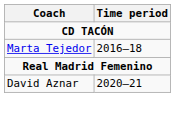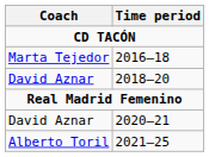 <table class=wikitable>
 <tr>
 <th>Coach</th>
 <th>Time period</th>
 </tr>
 <tr>
 <td colspan="2" align ="center"><strong>CD TACÓN</strong></td>
 </tr>
 <tr>
 <td><a href='#'>Marta Tejedor</a></td>
 <td>2016–18</td>
 </tr>
 <tr>
+<td><a href='#'>David Aznar</a></td>
+<td>2018–20</td>
+</tr>
+<tr>
 <td colspan="2" align="center"><strong>Real Madrid Femenino</strong></td>
 </tr>
 <tr>
 <td>David Aznar</td>
 <td>2020–21</td>
 </tr>
+<tr>
+<td><a href='#'>Alberto Toril</a></td>
+<td>2021–25</td>
+</tr>
 </table>
